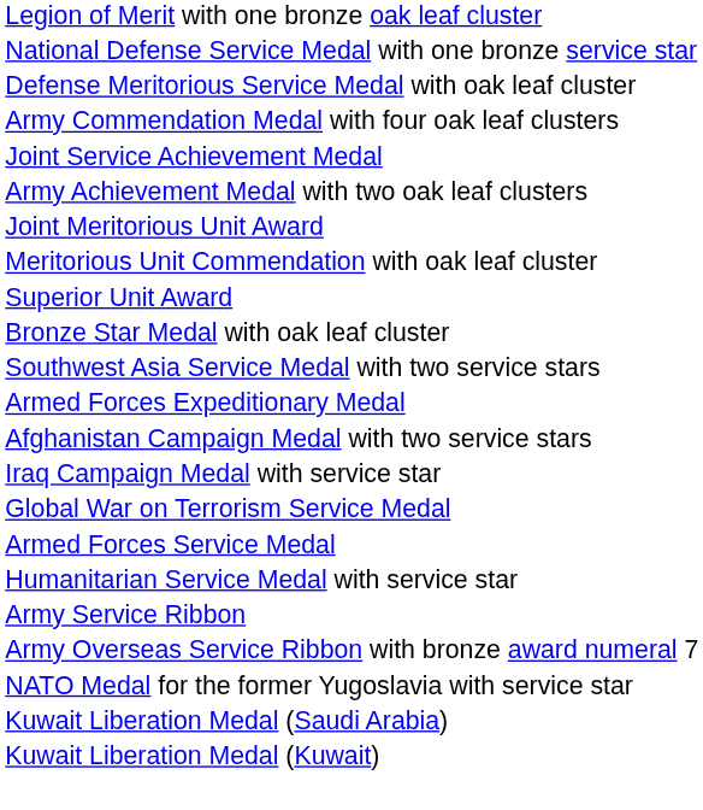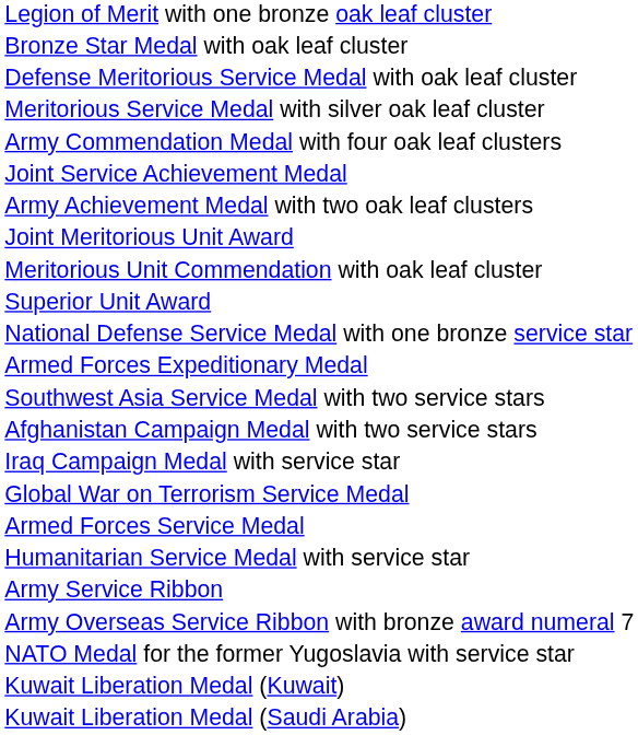 <table>
 <tr>
 <td></td>
 <td><a href='#'>Legion of Merit</a> with one bronze <a href='#'>oak leaf cluster</a></td>
 </tr>
 <tr>
 <td></td>
-<td><a href='#'>National Defense Service Medal</a> with one bronze <a href='#'>service star</a></td>
+<td><a href='#'>Bronze Star Medal</a> with oak leaf cluster</td>
 </tr>
 <tr>
 <td></td>
 <td><a href='#'>Defense Meritorious Service Medal</a> with oak leaf cluster</td>
+</tr>
+<tr>
+<td></td>
+<td><a href='#'>Meritorious Service Medal</a> with silver oak leaf cluster</td>
 </tr>
 <tr>
 <td><span></span><span></span><span></span><span></span></td>
 <td><a href='#'>Army Commendation Medal</a> with four oak leaf clusters</td>
 </tr>
 <tr>
 <td></td>
 <td><a href='#'>Joint Service Achievement Medal</a></td>
 </tr>
 <tr>
 <td><span></span><span></span></td>
 <td><a href='#'>Army Achievement Medal</a> with two oak leaf clusters</td>
 </tr>
 <tr>
 <td></td>
 <td><a href='#'>Joint Meritorious Unit Award</a></td>
 </tr>
 <tr>
 <td></td>
 <td><a href='#'>Meritorious Unit Commendation</a> with oak leaf cluster</td>
 </tr>
 <tr>
 <td></td>
 <td><a href='#'>Superior Unit Award</a></td>
 </tr>
 <tr>
 <td></td>
-<td><a href='#'>Bronze Star Medal</a> with oak leaf cluster</td>
+<td><a href='#'>National Defense Service Medal</a> with one bronze <a href='#'>service star</a></td>
+</tr>
+<tr>
+<td></td>
+<td><a href='#'>Armed Forces Expeditionary Medal</a></td>
 </tr>
 <tr>
 <td><span></span><span></span></td>
 <td><a href='#'>Southwest Asia Service Medal</a> with two service stars</td>
-</tr>
-<tr>
-<td></td>
-<td><a href='#'>Armed Forces Expeditionary Medal</a></td>
 </tr>
 <tr>
 <td><span></span><span></span></td>
 <td><a href='#'>Afghanistan Campaign Medal</a> with two service stars</td>
 </tr>
 <tr>
 <td></td>
 <td><a href='#'>Iraq Campaign Medal</a> with service star</td>
 </tr>
 <tr>
 <td></td>
 <td><a href='#'>Global War on Terrorism Service Medal</a></td>
 </tr>
 <tr>
 <td></td>
 <td><a href='#'>Armed Forces Service Medal</a></td>
 </tr>
 <tr>
 <td></td>
 <td><a href='#'>Humanitarian Service Medal</a> with service star</td>
 </tr>
 <tr>
 <td></td>
 <td><a href='#'>Army Service Ribbon</a></td>
 </tr>
 <tr>
 <td><span></span></td>
 <td><a href='#'>Army Overseas Service Ribbon</a> with bronze <a href='#'>award numeral</a> 7</td>
 </tr>
 <tr>
 <td></td>
 <td><a href='#'>NATO Medal</a> for the former Yugoslavia with service star</td>
 </tr>
 <tr>
 <td></td>
-<td><a href='#'>Kuwait Liberation Medal</a> (<a href='#'>Saudi Arabia</a>)</td>
+<td><a href='#'>Kuwait Liberation Medal</a> (<a href='#'>Kuwait</a>)</td>
 </tr>
 <tr>
 <td></td>
-<td><a href='#'>Kuwait Liberation Medal</a> (<a href='#'>Kuwait</a>)</td>
+<td><a href='#'>Kuwait Liberation Medal</a> (<a href='#'>Saudi Arabia</a>)</td>
 </tr>
 </table>
